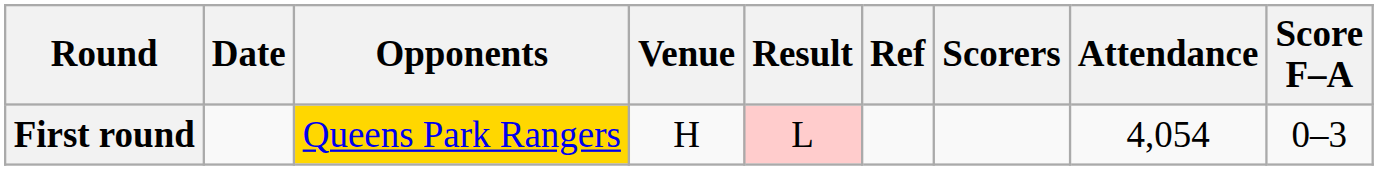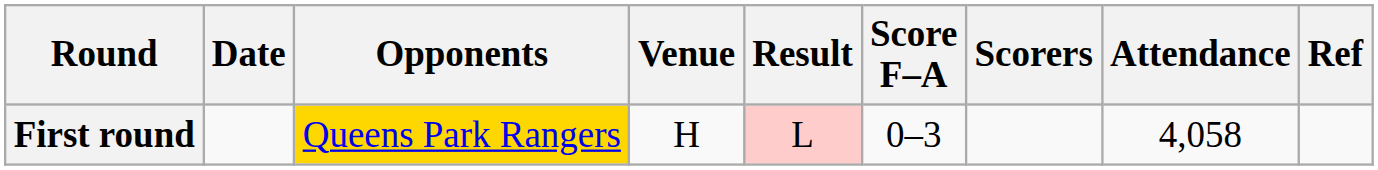 <table class="wikitable plainrowheaders sortable" style="text-align:center">
 <tr>
 <th scope="col">Round</th>
 <th scope="col">Date</th>
 <th scope="col">Opponents</th>
 <th scope="col">Venue</th>
 <th scope="col">Result</th>
-<th scope="col" class="unsortable">Ref</th>
+<th scope="col">Score<br>F–A</th>
 <th scope="col" class="unsortable">Scorers</th>
 <th scope="col">Attendance</th>
-<th scope="col">Score<br>F–A</th>
+<th scope="col" class="unsortable">Ref</th>
 </tr>
 <tr>
 <th scope="row">First round</th>
 <td align="left"></td>
 <td align="left" style="background: gold;"><a href='#'>Queens Park Rangers</a></td>
 <td>H</td>
 <td bgcolor="#FFCCCC">L</td>
+<td>0–3</td>
+<td align="left"></td>
+<td>4,058</td>
 <td></td>
-<td align="left"></td>
-<td>4,054</td>
-<td>0–3</td>
 </tr>
 </table>
